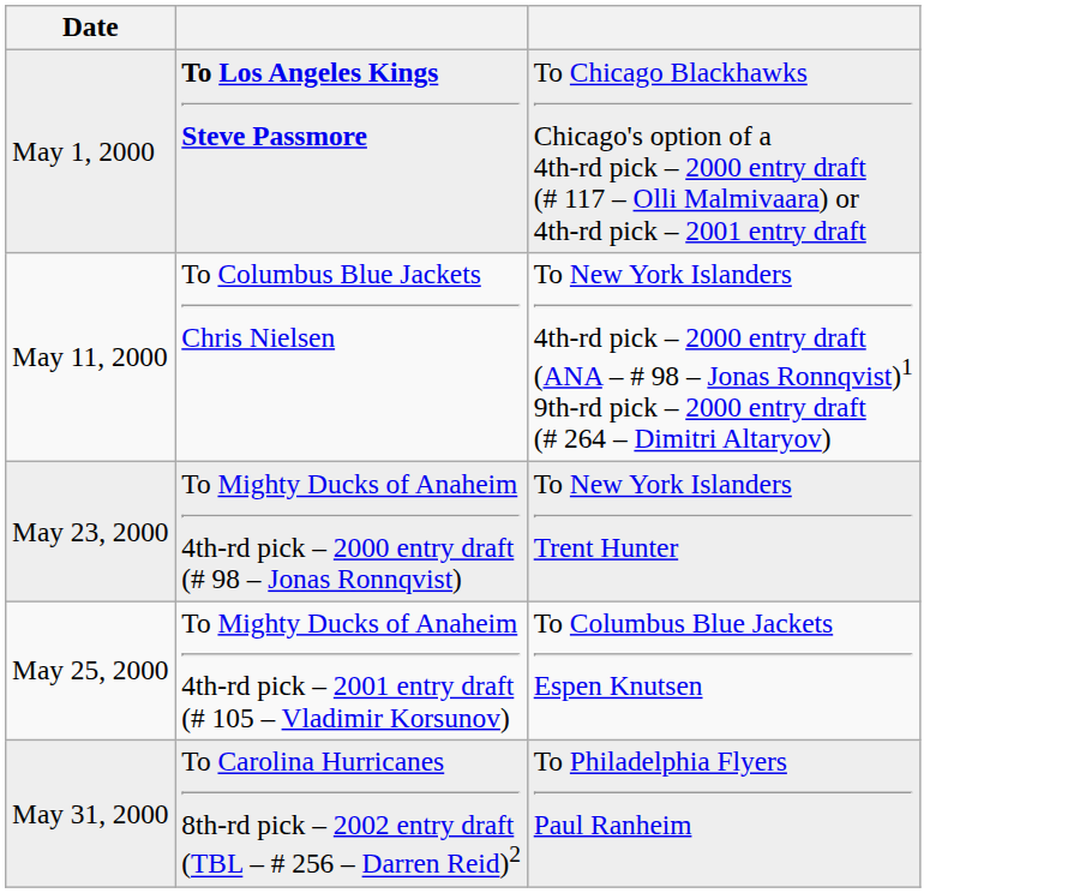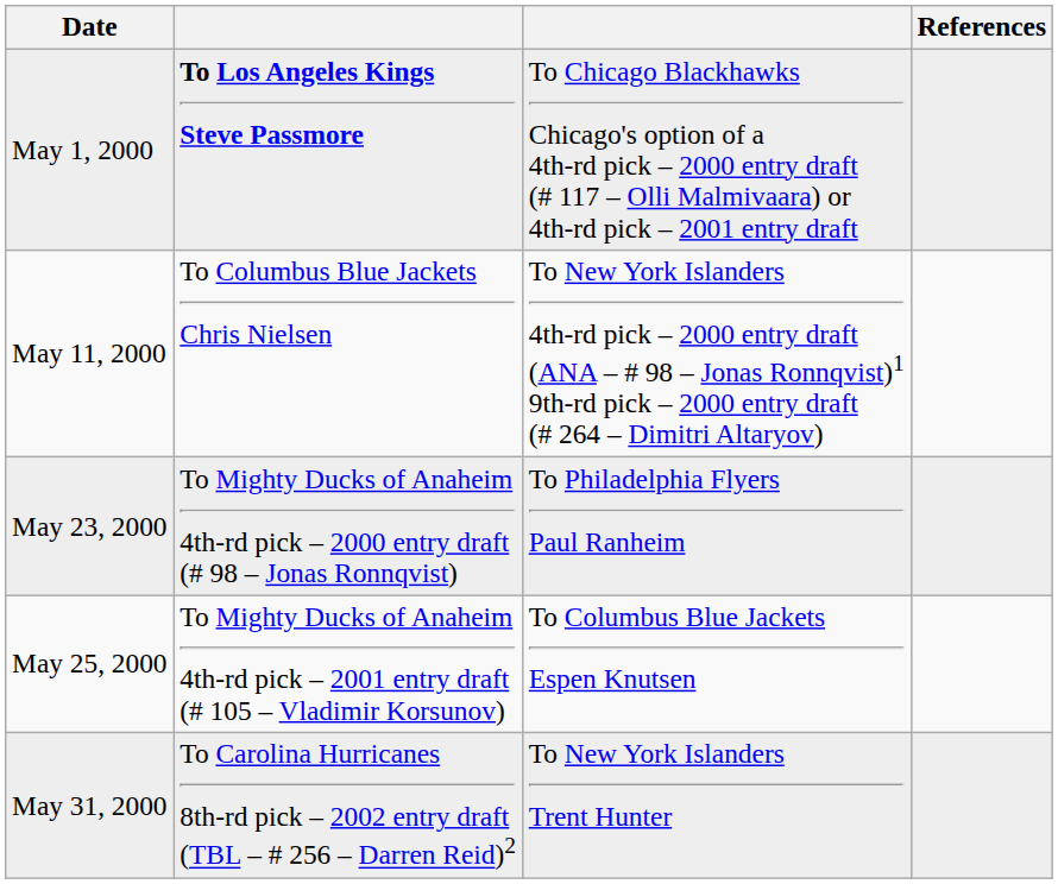 <table class="wikitable">
 <tr>
 <th>Date</th>
 <th></th>
 <th></th>
+<th>References</th>
 </tr>
 <tr bgcolor="#eeeeee">
 <td>May 1, 2000</td>
 <td valign="top"><strong>To <a href='#'>Los Angeles Kings</a><hr><a href='#'>Steve Passmore</a></strong></td>
 <td valign="top">To <a href='#'>Chicago Blackhawks</a><hr>Chicago's option of a<br>4th-rd pick – <a href='#'>2000 entry draft</a><br>(# 117 – <a href='#'>Olli Malmivaara</a>) or <br>4th-rd pick – <a href='#'>2001 entry draft</a></td>
+<td></td>
 </tr>
 <tr>
 <td>May 11, 2000</td>
 <td valign="top">To <a href='#'>Columbus Blue Jackets</a><hr><a href='#'>Chris Nielsen</a></td>
 <td valign="top">To <a href='#'>New York Islanders</a><hr>4th-rd pick – <a href='#'>2000 entry draft</a><br>(<a href='#'>ANA</a> – # 98 – <a href='#'>Jonas Ronnqvist</a>)<sup>1</sup><br>9th-rd pick – <a href='#'>2000 entry draft</a><br>(# 264 – <a href='#'>Dimitri Altaryov</a>)</td>
+<td></td>
 </tr>
 <tr bgcolor="#eeeeee">
 <td>May 23, 2000</td>
 <td valign="top">To <a href='#'>Mighty Ducks of Anaheim</a><hr>4th-rd pick – <a href='#'>2000 entry draft</a><br>(# 98 – <a href='#'>Jonas Ronnqvist</a>)</td>
-<td valign="top">To <a href='#'>New York Islanders</a><hr><a href='#'>Trent Hunter</a></td>
+<td valign="top">To <a href='#'>Philadelphia Flyers</a><hr><a href='#'>Paul Ranheim</a></td>
+<td></td>
 </tr>
 <tr>
 <td>May 25, 2000</td>
 <td valign="top">To <a href='#'>Mighty Ducks of Anaheim</a><hr>4th-rd pick – <a href='#'>2001 entry draft</a><br>(# 105 – <a href='#'>Vladimir Korsunov</a>)</td>
 <td valign="top">To <a href='#'>Columbus Blue Jackets</a><hr><a href='#'>Espen Knutsen</a></td>
+<td></td>
 </tr>
 <tr bgcolor="#eeeeee">
 <td>May 31, 2000</td>
 <td valign="top">To <a href='#'>Carolina Hurricanes</a><hr>8th-rd pick – <a href='#'>2002 entry draft</a><br>(<a href='#'>TBL</a> – # 256 – <a href='#'>Darren Reid</a>)<sup>2</sup></td>
-<td valign="top">To <a href='#'>Philadelphia Flyers</a><hr><a href='#'>Paul Ranheim</a></td>
+<td valign="top">To <a href='#'>New York Islanders</a><hr><a href='#'>Trent Hunter</a></td>
+<td></td>
 </tr>
 </table>
